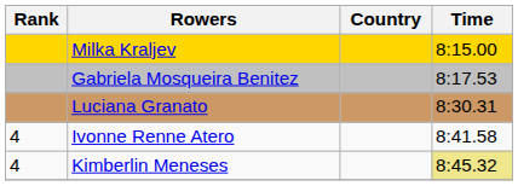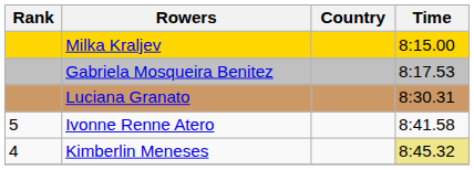 <table class="wikitable" width=50%>
 <tr>
 <th>Rank</th>
 <th>Rowers</th>
 <th>Country</th>
 <th>Time</th>
 </tr>
 <tr bgcolor=gold>
 <td></td>
 <td><a href='#'>Milka Kraljev</a></td>
 <td></td>
 <td>8:15.00</td>
 </tr>
 <tr bgcolor=silver>
 <td></td>
 <td><a href='#'>Gabriela Mosqueira Benitez</a></td>
 <td></td>
 <td>8:17.53</td>
 </tr>
 <tr bgcolor=cc9966>
 <td></td>
 <td><a href='#'>Luciana Granato</a></td>
 <td></td>
 <td>8:30.31</td>
 </tr>
 <tr>
-<td>4</td>
+<td>5</td>
 <td><a href='#'>Ivonne Renne Atero</a></td>
 <td></td>
 <td>8:41.58</td>
 </tr>
 <tr>
 <td>4</td>
 <td><a href='#'>Kimberlin Meneses</a></td>
 <td></td>
 <td style="background: khaki;">8:45.32</td>
 </tr>
 <tr>
 </tr>
 </table>
